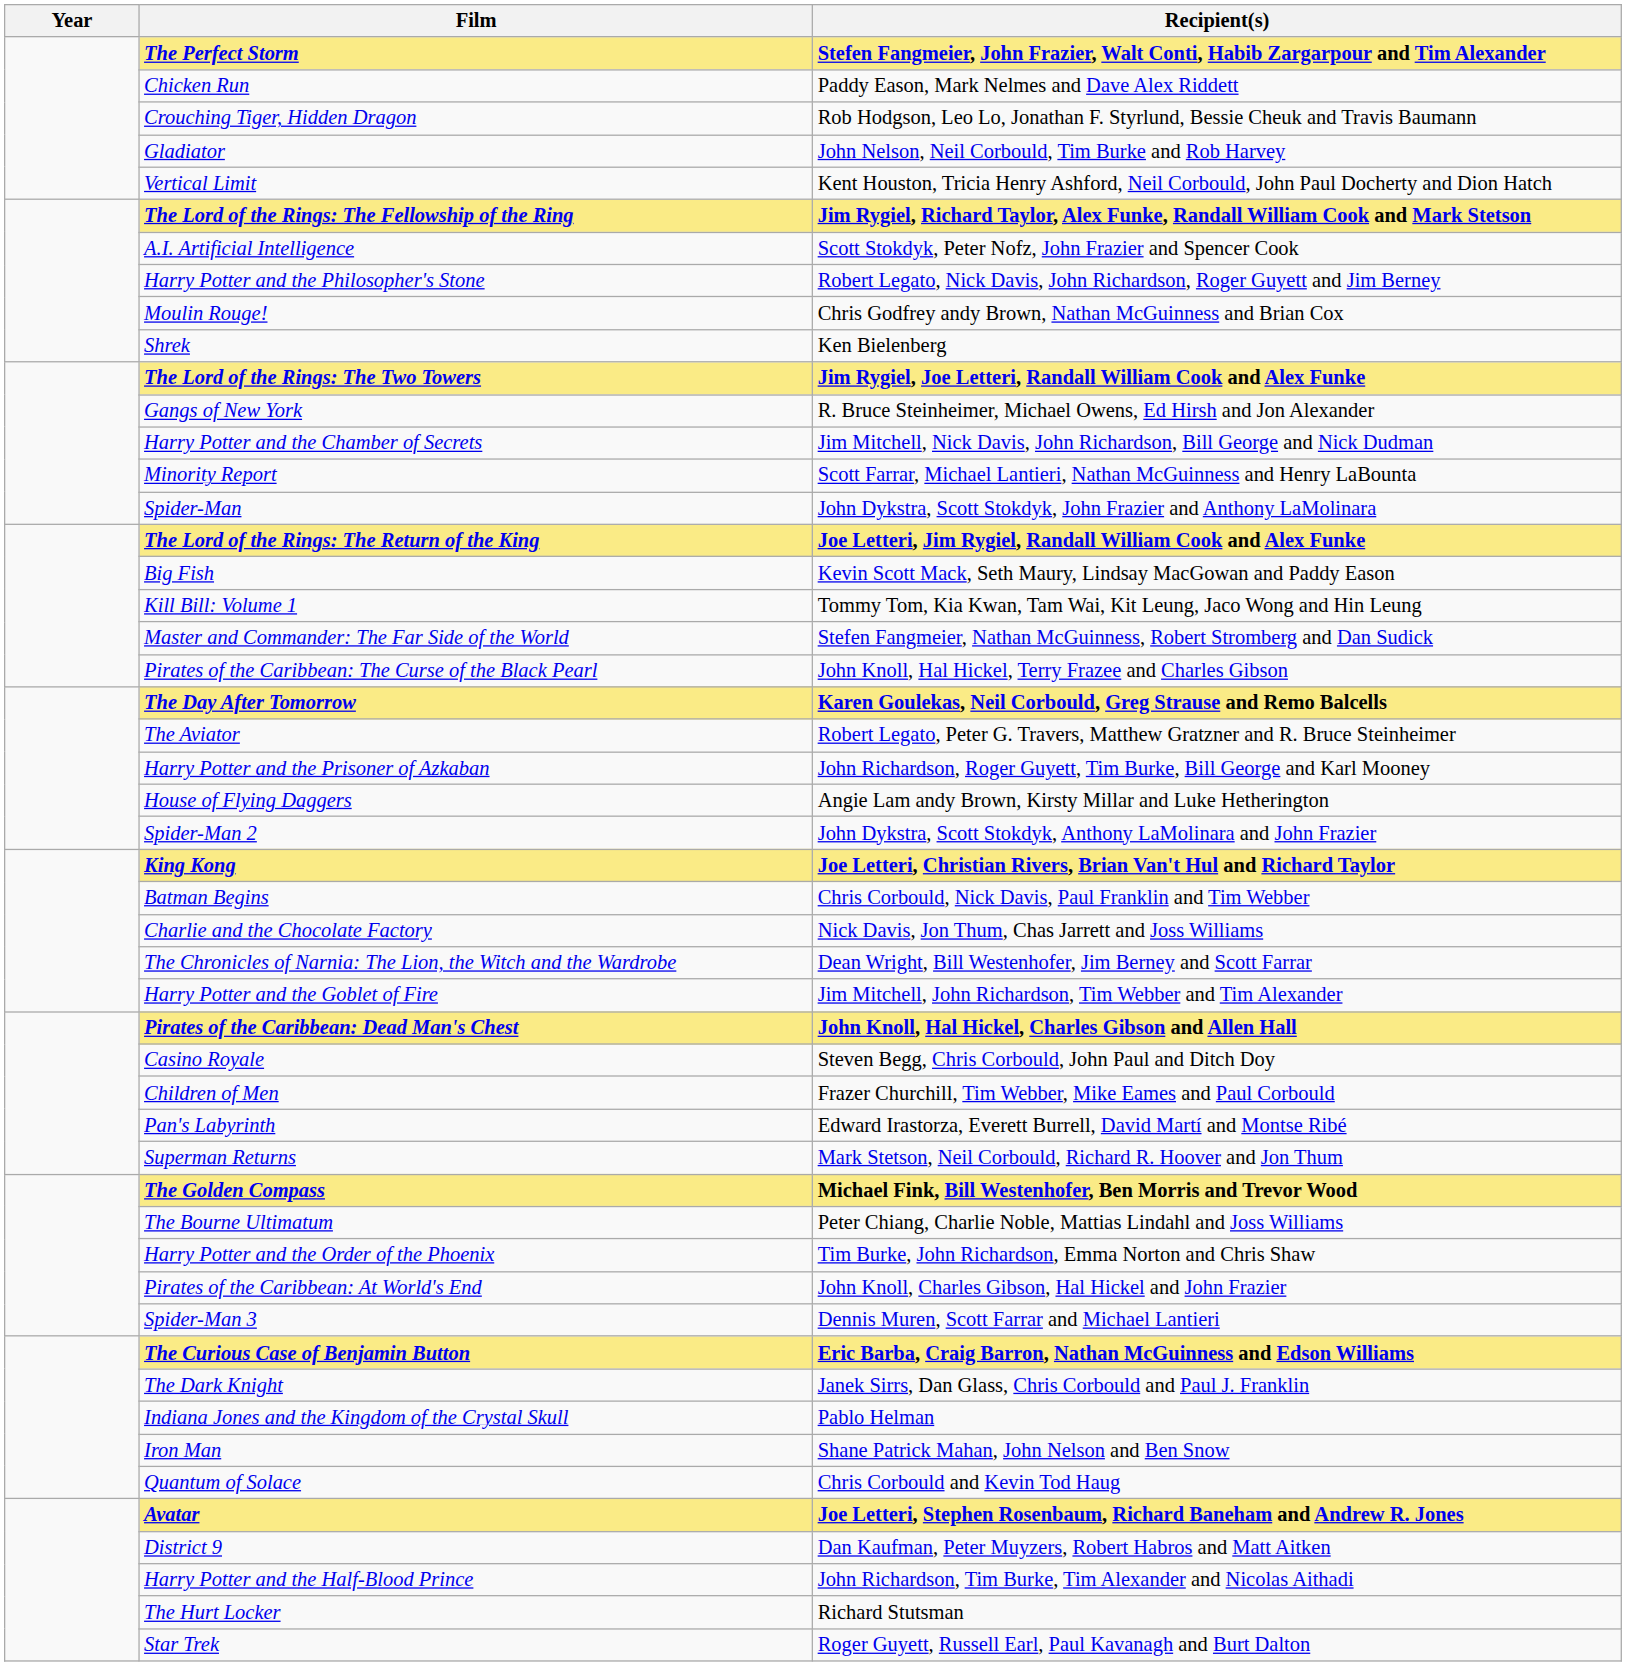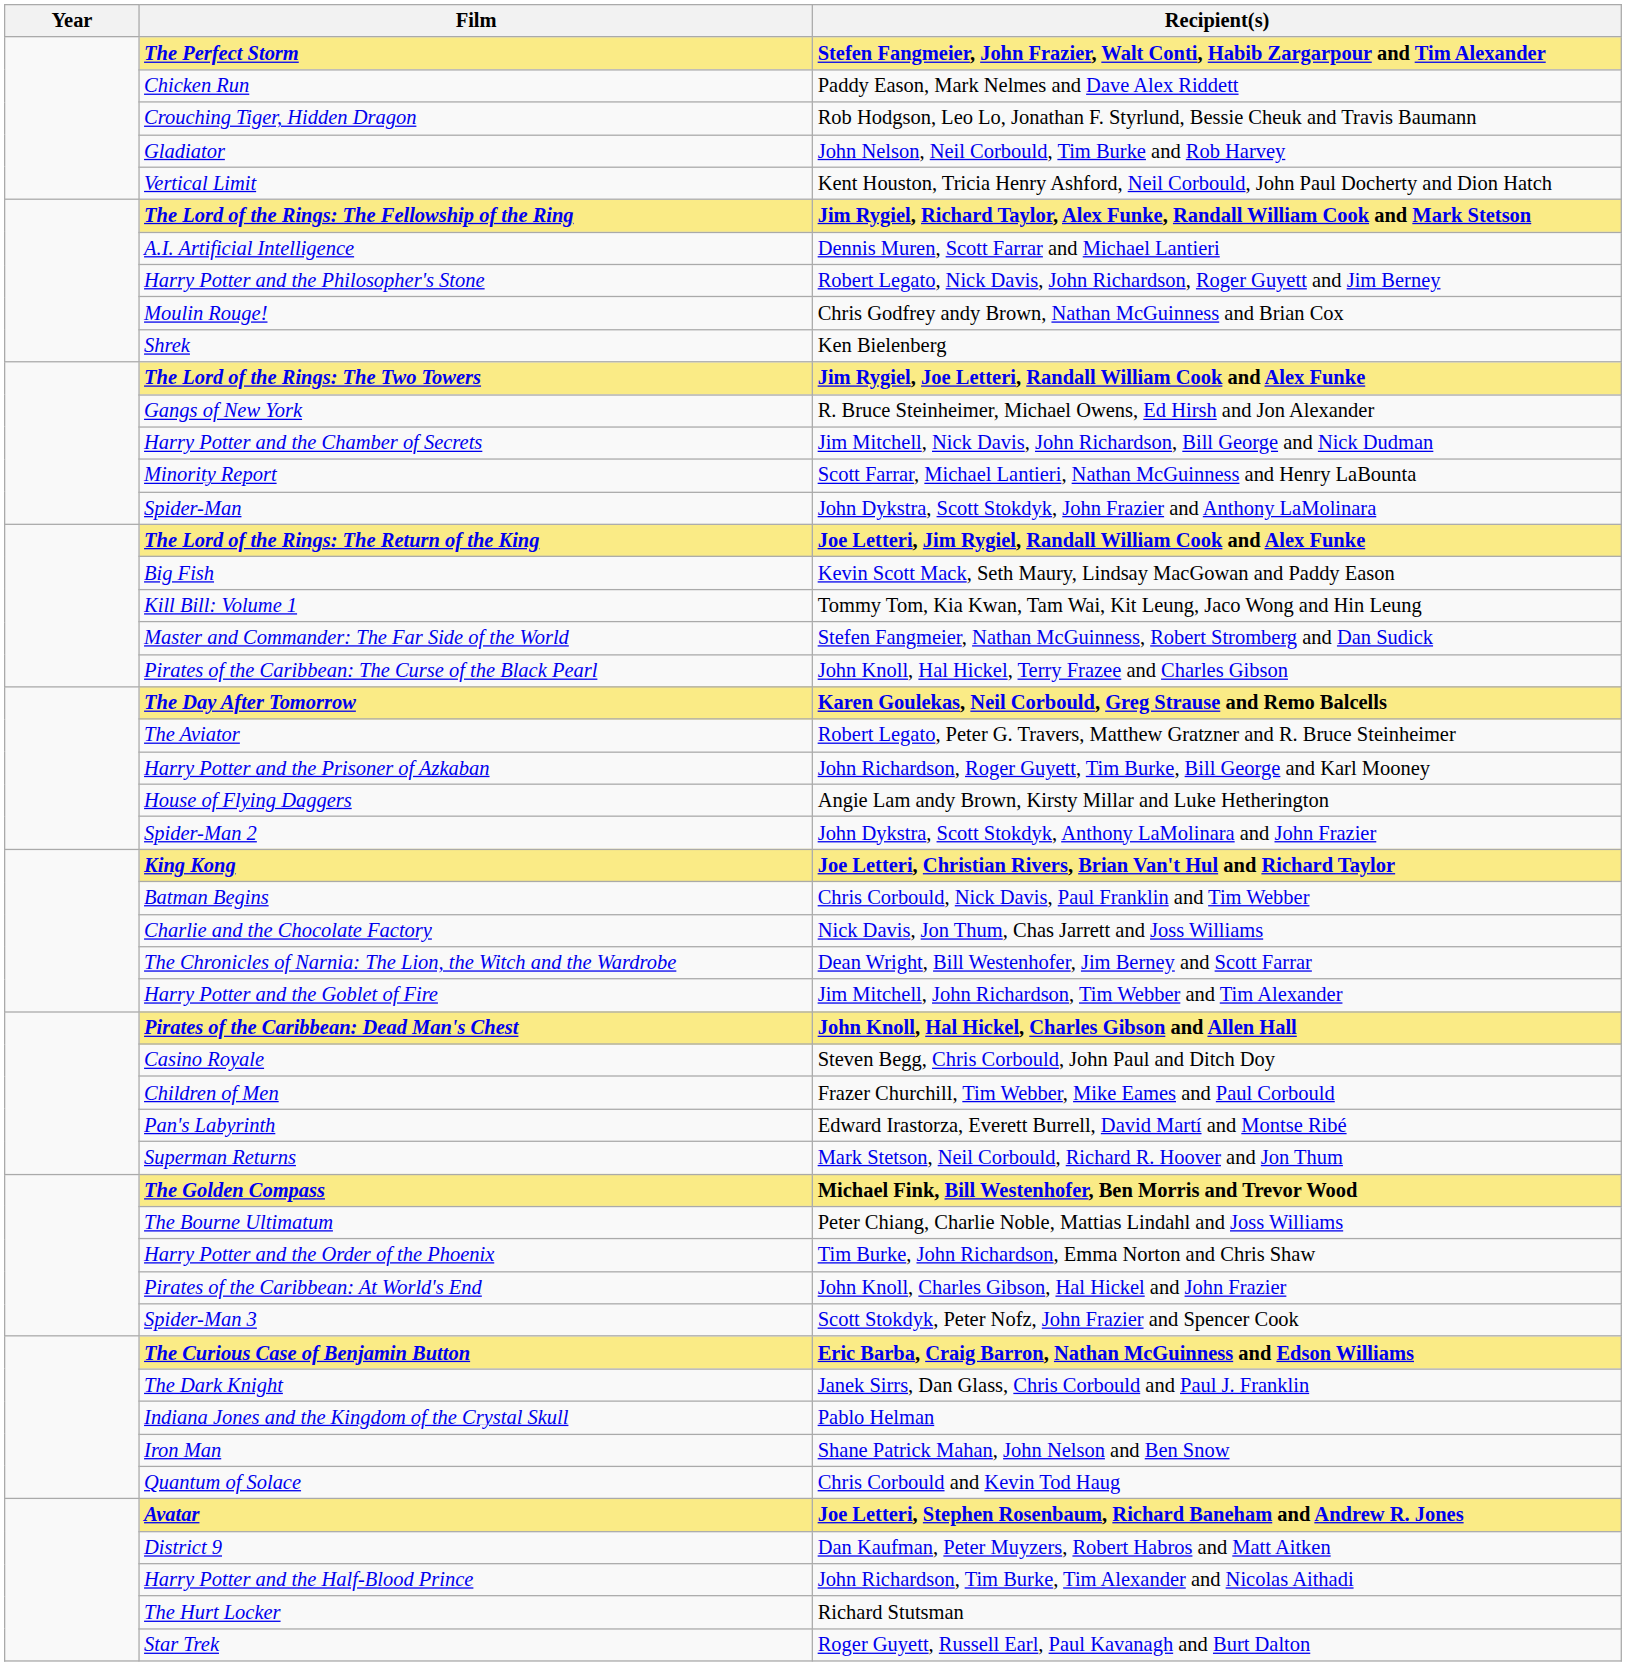 <table class="wikitable" style="width:100%;" cellpadding="5">
 <tr>
 <th style="width:5%;">Year</th>
 <th style="width:25%;">Film</th>
 <th style="width:30%;">Recipient(s)</th>
 </tr>
 <tr>
 <td rowspan="5"></td>
 <td style="background:#FAEB86"><strong><em><a href='#'>The Perfect Storm</a></em></strong></td>
 <td style="background:#FAEB86"><strong><a href='#'>Stefen Fangmeier</a>, <a href='#'>John Frazier</a>, <a href='#'>Walt Conti</a>, <a href='#'>Habib Zargarpour</a> and <a href='#'>Tim Alexander</a></strong></td>
 </tr>
 <tr>
 <td><em><a href='#'>Chicken Run</a></em></td>
 <td>Paddy Eason, Mark Nelmes and <a href='#'>Dave Alex Riddett</a></td>
 </tr>
 <tr>
 <td><em><a href='#'>Crouching Tiger, Hidden Dragon</a></em></td>
 <td>Rob Hodgson, Leo Lo, Jonathan F. Styrlund, Bessie Cheuk and Travis Baumann</td>
 </tr>
 <tr>
 <td><em><a href='#'>Gladiator</a></em></td>
 <td><a href='#'>John Nelson</a>, <a href='#'>Neil Corbould</a>, <a href='#'>Tim Burke</a> and <a href='#'>Rob Harvey</a></td>
 </tr>
 <tr>
 <td><em><a href='#'>Vertical Limit</a></em></td>
 <td>Kent Houston, Tricia Henry Ashford, <a href='#'>Neil Corbould</a>, John Paul Docherty and Dion Hatch</td>
 </tr>
 <tr>
 <td rowspan="5"></td>
 <td style="background:#FAEB86"><strong><em><a href='#'>The Lord of the Rings: The Fellowship of the Ring</a></em></strong></td>
 <td style="background:#FAEB86"><strong><a href='#'>Jim Rygiel</a>, <a href='#'>Richard Taylor</a>, <a href='#'>Alex Funke</a>, <a href='#'>Randall William Cook</a> and <a href='#'>Mark Stetson</a></strong></td>
 </tr>
 <tr>
 <td><em><a href='#'>A.I. Artificial Intelligence</a></em></td>
-<td><a href='#'>Scott Stokdyk</a>, Peter Nofz, <a href='#'>John Frazier</a> and Spencer Cook</td>
+<td><a href='#'>Dennis Muren</a>, <a href='#'>Scott Farrar</a> and <a href='#'>Michael Lantieri</a></td>
 </tr>
 <tr>
 <td><em><a href='#'>Harry Potter and the Philosopher's Stone</a></em></td>
 <td><a href='#'>Robert Legato</a>, <a href='#'>Nick Davis</a>, <a href='#'>John Richardson</a>, <a href='#'>Roger Guyett</a> and <a href='#'>Jim Berney</a></td>
 </tr>
 <tr>
 <td><em><a href='#'>Moulin Rouge!</a></em></td>
 <td>Chris Godfrey andy Brown, <a href='#'>Nathan McGuinness</a> and Brian Cox</td>
 </tr>
 <tr>
 <td><em><a href='#'>Shrek</a></em></td>
 <td>Ken Bielenberg</td>
 </tr>
 <tr>
 <td rowspan="5"></td>
 <td style="background:#FAEB86"><strong><em><a href='#'>The Lord of the Rings: The Two Towers</a></em></strong></td>
 <td style="background:#FAEB86"><strong><a href='#'>Jim Rygiel</a>, <a href='#'>Joe Letteri</a>, <a href='#'>Randall William Cook</a> and <a href='#'>Alex Funke</a></strong></td>
 </tr>
 <tr>
 <td><em><a href='#'>Gangs of New York</a></em></td>
 <td>R. Bruce Steinheimer, Michael Owens, <a href='#'>Ed Hirsh</a> and Jon Alexander</td>
 </tr>
 <tr>
 <td><em><a href='#'>Harry Potter and the Chamber of Secrets</a></em></td>
 <td><a href='#'>Jim Mitchell</a>, <a href='#'>Nick Davis</a>, <a href='#'>John Richardson</a>, <a href='#'>Bill George</a> and <a href='#'>Nick Dudman</a></td>
 </tr>
 <tr>
 <td><em><a href='#'>Minority Report</a></em></td>
 <td><a href='#'>Scott Farrar</a>, <a href='#'>Michael Lantieri</a>, <a href='#'>Nathan McGuinness</a> and Henry LaBounta</td>
 </tr>
 <tr>
 <td><em><a href='#'>Spider-Man</a></em></td>
 <td><a href='#'>John Dykstra</a>, <a href='#'>Scott Stokdyk</a>, <a href='#'>John Frazier</a> and <a href='#'>Anthony LaMolinara</a></td>
 </tr>
 <tr>
 <td rowspan="5"></td>
 <td style="background:#FAEB86"><strong><em><a href='#'>The Lord of the Rings: The Return of the King</a></em></strong></td>
 <td style="background:#FAEB86"><strong><a href='#'>Joe Letteri</a>, <a href='#'>Jim Rygiel</a>, <a href='#'>Randall William Cook</a> and <a href='#'>Alex Funke</a></strong></td>
 </tr>
 <tr>
 <td><em><a href='#'>Big Fish</a></em></td>
 <td><a href='#'>Kevin Scott Mack</a>, Seth Maury, Lindsay MacGowan and Paddy Eason</td>
 </tr>
 <tr>
 <td><em><a href='#'>Kill Bill: Volume 1</a></em></td>
 <td>Tommy Tom, Kia Kwan, Tam Wai, Kit Leung, Jaco Wong and Hin Leung</td>
 </tr>
 <tr>
 <td><em><a href='#'>Master and Commander: The Far Side of the World</a></em></td>
 <td><a href='#'>Stefen Fangmeier</a>, <a href='#'>Nathan McGuinness</a>, <a href='#'>Robert Stromberg</a> and <a href='#'>Dan Sudick</a></td>
 </tr>
 <tr>
 <td><em><a href='#'>Pirates of the Caribbean: The Curse of the Black Pearl</a></em></td>
 <td><a href='#'>John Knoll</a>, <a href='#'>Hal Hickel</a>, <a href='#'>Terry Frazee</a> and <a href='#'>Charles Gibson</a></td>
 </tr>
 <tr>
 <td rowspan="5"></td>
 <td style="background:#FAEB86"><strong><em><a href='#'>The Day After Tomorrow</a></em></strong></td>
 <td style="background:#FAEB86"><strong><a href='#'>Karen Goulekas</a>, <a href='#'>Neil Corbould</a>, <a href='#'>Greg Strause</a> and Remo Balcells</strong></td>
 </tr>
 <tr>
 <td><em><a href='#'>The Aviator</a></em></td>
 <td><a href='#'>Robert Legato</a>, Peter G. Travers, Matthew Gratzner and R. Bruce Steinheimer</td>
 </tr>
 <tr>
 <td><em><a href='#'>Harry Potter and the Prisoner of Azkaban</a></em></td>
 <td><a href='#'>John Richardson</a>, <a href='#'>Roger Guyett</a>, <a href='#'>Tim Burke</a>, <a href='#'>Bill George</a> and Karl Mooney</td>
 </tr>
 <tr>
 <td><em><a href='#'>House of Flying Daggers</a></em></td>
 <td>Angie Lam andy Brown, Kirsty Millar and Luke Hetherington</td>
 </tr>
 <tr>
 <td><em><a href='#'>Spider-Man 2</a></em></td>
 <td><a href='#'>John Dykstra</a>, <a href='#'>Scott Stokdyk</a>, <a href='#'>Anthony LaMolinara</a> and <a href='#'>John Frazier</a></td>
 </tr>
 <tr>
 <td rowspan="5"></td>
 <td style="background:#FAEB86"><strong><em><a href='#'>King Kong</a></em></strong></td>
 <td style="background:#FAEB86"><strong><a href='#'>Joe Letteri</a>, <a href='#'>Christian Rivers</a>, <a href='#'>Brian Van't Hul</a> and <a href='#'>Richard Taylor</a></strong></td>
 </tr>
 <tr>
 <td><em><a href='#'>Batman Begins</a></em></td>
 <td><a href='#'>Chris Corbould</a>, <a href='#'>Nick Davis</a>, <a href='#'>Paul Franklin</a> and <a href='#'>Tim Webber</a></td>
 </tr>
 <tr>
 <td><em><a href='#'>Charlie and the Chocolate Factory</a></em></td>
 <td><a href='#'>Nick Davis</a>, <a href='#'>Jon Thum</a>, Chas Jarrett and <a href='#'>Joss Williams</a></td>
 </tr>
 <tr>
 <td><em><a href='#'>The Chronicles of Narnia: The Lion, the Witch and the Wardrobe</a></em></td>
 <td><a href='#'>Dean Wright</a>, <a href='#'>Bill Westenhofer</a>, <a href='#'>Jim Berney</a> and <a href='#'>Scott Farrar</a></td>
 </tr>
 <tr>
 <td><em><a href='#'>Harry Potter and the Goblet of Fire</a></em></td>
 <td><a href='#'>Jim Mitchell</a>, <a href='#'>John Richardson</a>, <a href='#'>Tim Webber</a> and <a href='#'>Tim Alexander</a></td>
 </tr>
 <tr>
 <td rowspan="5"></td>
 <td style="background:#FAEB86"><strong><em><a href='#'>Pirates of the Caribbean: Dead Man's Chest</a></em></strong></td>
 <td style="background:#FAEB86"><strong><a href='#'>John Knoll</a>, <a href='#'>Hal Hickel</a>, <a href='#'>Charles Gibson</a> and <a href='#'>Allen Hall</a></strong></td>
 </tr>
 <tr>
 <td><em><a href='#'>Casino Royale</a></em></td>
 <td>Steven Begg, <a href='#'>Chris Corbould</a>, John Paul and Ditch Doy</td>
 </tr>
 <tr>
 <td><em><a href='#'>Children of Men</a></em></td>
 <td>Frazer Churchill, <a href='#'>Tim Webber</a>, <a href='#'>Mike Eames</a> and <a href='#'>Paul Corbould</a></td>
 </tr>
 <tr>
 <td><em><a href='#'>Pan's Labyrinth</a></em></td>
 <td>Edward Irastorza, Everett Burrell, <a href='#'>David Martí</a> and <a href='#'>Montse Ribé</a></td>
 </tr>
 <tr>
 <td><em><a href='#'>Superman Returns</a></em></td>
 <td><a href='#'>Mark Stetson</a>, <a href='#'>Neil Corbould</a>, <a href='#'>Richard R. Hoover</a> and <a href='#'>Jon Thum</a></td>
 </tr>
 <tr>
 <td rowspan="5"></td>
 <td style="background:#FAEB86"><strong><em><a href='#'>The Golden Compass</a></em></strong></td>
 <td style="background:#FAEB86"><strong>Michael Fink, <a href='#'>Bill Westenhofer</a>, Ben Morris and Trevor Wood</strong></td>
 </tr>
 <tr>
 <td><em><a href='#'>The Bourne Ultimatum</a></em></td>
 <td>Peter Chiang, Charlie Noble, Mattias Lindahl and <a href='#'>Joss Williams</a></td>
 </tr>
 <tr>
 <td><em><a href='#'>Harry Potter and the Order of the Phoenix</a></em></td>
 <td><a href='#'>Tim Burke</a>, <a href='#'>John Richardson</a>, Emma Norton and Chris Shaw</td>
 </tr>
 <tr>
 <td><em><a href='#'>Pirates of the Caribbean: At World's End</a></em></td>
 <td><a href='#'>John Knoll</a>, <a href='#'>Charles Gibson</a>, <a href='#'>Hal Hickel</a> and <a href='#'>John Frazier</a></td>
 </tr>
 <tr>
 <td><em><a href='#'>Spider-Man 3</a></em></td>
-<td><a href='#'>Dennis Muren</a>, <a href='#'>Scott Farrar</a> and <a href='#'>Michael Lantieri</a></td>
+<td><a href='#'>Scott Stokdyk</a>, Peter Nofz, <a href='#'>John Frazier</a> and Spencer Cook</td>
 </tr>
 <tr>
 <td rowspan="5"></td>
 <td style="background:#FAEB86"><strong><em><a href='#'>The Curious Case of Benjamin Button</a></em></strong></td>
 <td style="background:#FAEB86"><strong><a href='#'>Eric Barba</a>, <a href='#'>Craig Barron</a>, <a href='#'>Nathan McGuinness</a> and <a href='#'>Edson Williams</a></strong></td>
 </tr>
 <tr>
 <td><em><a href='#'>The Dark Knight</a></em></td>
 <td><a href='#'>Janek Sirrs</a>, Dan Glass, <a href='#'>Chris Corbould</a> and <a href='#'>Paul J. Franklin</a></td>
 </tr>
 <tr>
 <td><em><a href='#'>Indiana Jones and the Kingdom of the Crystal Skull</a></em></td>
 <td><a href='#'>Pablo Helman</a></td>
 </tr>
 <tr>
 <td><em><a href='#'>Iron Man</a></em></td>
 <td><a href='#'>Shane Patrick Mahan</a>, <a href='#'>John Nelson</a> and <a href='#'>Ben Snow</a></td>
 </tr>
 <tr>
 <td><em><a href='#'>Quantum of Solace</a></em></td>
 <td><a href='#'>Chris Corbould</a> and <a href='#'>Kevin Tod Haug</a></td>
 </tr>
 <tr>
 <td rowspan="5"></td>
 <td style="background:#FAEB86"><strong><em><a href='#'>Avatar</a></em></strong></td>
 <td style="background:#FAEB86"><strong><a href='#'>Joe Letteri</a>, <a href='#'>Stephen Rosenbaum</a>, <a href='#'>Richard Baneham</a> and <a href='#'>Andrew R. Jones</a></strong></td>
 </tr>
 <tr>
 <td><em><a href='#'>District 9</a></em></td>
 <td><a href='#'>Dan Kaufman</a>, <a href='#'>Peter Muyzers</a>, <a href='#'>Robert Habros</a> and <a href='#'>Matt Aitken</a></td>
 </tr>
 <tr>
 <td><em><a href='#'>Harry Potter and the Half-Blood Prince</a></em></td>
 <td><a href='#'>John Richardson</a>, <a href='#'>Tim Burke</a>, <a href='#'>Tim Alexander</a> and <a href='#'>Nicolas Aithadi</a></td>
 </tr>
 <tr>
 <td><em><a href='#'>The Hurt Locker</a></em></td>
 <td>Richard Stutsman</td>
 </tr>
 <tr>
 <td><em><a href='#'>Star Trek</a></em></td>
 <td><a href='#'>Roger Guyett</a>, <a href='#'>Russell Earl</a>, <a href='#'>Paul Kavanagh</a> and <a href='#'>Burt Dalton</a></td>
 </tr>
 </table>
